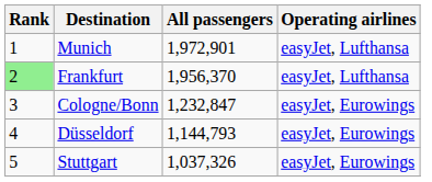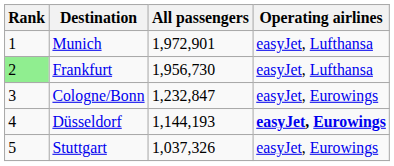 <table class="wikitable sortable" style="font-size: 95%;">
 <tr>
 <th>Rank</th>
 <th>Destination</th>
 <th>All passengers</th>
 <th>Operating airlines</th>
 </tr>
 <tr>
 <td>1</td>
 <td> <a href='#'>Munich</a></td>
 <td>1,972,901</td>
 <td><a href='#'>easyJet</a>, <a href='#'>Lufthansa</a></td>
 </tr>
 <tr>
 <td style="background: lightgreen;">2</td>
 <td> <a href='#'>Frankfurt</a></td>
-<td>1,956,370</td>
+<td>1,956,730</td>
 <td><a href='#'>easyJet</a>, <a href='#'>Lufthansa</a></td>
 </tr>
 <tr>
 <td>3</td>
 <td> <a href='#'>Cologne/Bonn</a></td>
 <td>1,232,847</td>
 <td><a href='#'>easyJet</a>, <a href='#'>Eurowings</a></td>
 </tr>
 <tr>
 <td>4</td>
 <td> <a href='#'>Düsseldorf</a></td>
-<td>1,144,793</td>
-<td><a href='#'>easyJet</a>, <a href='#'>Eurowings</a></td>
+<td>1,144,193</td>
+<td><strong><a href='#'>easyJet</a>, <a href='#'>Eurowings</a></strong></td>
 </tr>
 <tr>
 <td>5</td>
 <td> <a href='#'>Stuttgart</a></td>
 <td>1,037,326</td>
 <td><a href='#'>easyJet</a>, <a href='#'>Eurowings</a></td>
 </tr>
 <tr>
 </tr>
 </table>
